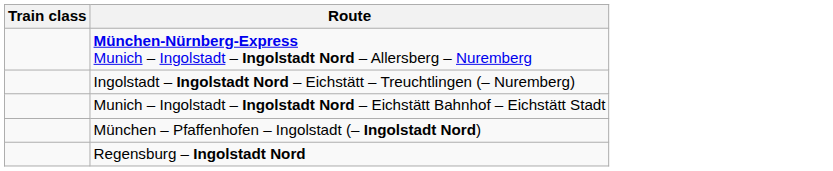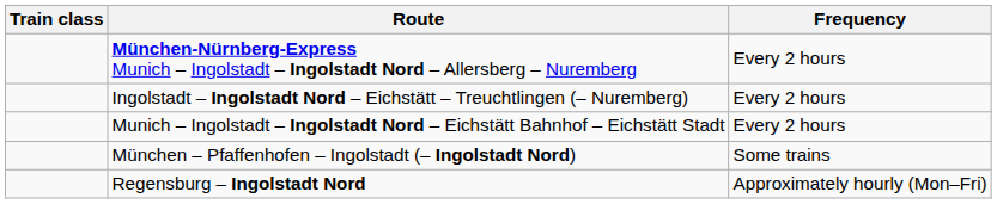 <table class="wikitable">
 <tr>
 <th>Train class</th>
 <th>Route</th>
+<th>Frequency</th>
 </tr>
 <tr>
 <td align="center"></td>
 <td><strong><a href='#'>München-Nürnberg-Express</a></strong><br> <a href='#'>Munich</a> – <a href='#'>Ingolstadt</a> – <strong>Ingolstadt Nord</strong> – Allersberg – <a href='#'>Nuremberg</a></td>
+<td>Every 2 hours</td>
 </tr>
 <tr>
 <td align="center"></td>
 <td>Ingolstadt – <strong>Ingolstadt Nord</strong> – Eichstätt – Treuchtlingen (– Nuremberg)</td>
+<td>Every 2 hours</td>
 </tr>
 <tr>
 <td align="center"></td>
 <td>Munich  – Ingolstadt – <strong>Ingolstadt Nord</strong> – Eichstätt Bahnhof – Eichstätt Stadt</td>
+<td>Every 2 hours</td>
 </tr>
 <tr>
 <td align="center"></td>
 <td>München – Pfaffenhofen – Ingolstadt (– <strong>Ingolstadt Nord</strong>)</td>
+<td>Some trains</td>
 </tr>
 <tr>
 <td align="center"></td>
 <td>Regensburg – <strong>Ingolstadt Nord</strong></td>
+<td>Approximately hourly (Mon–Fri)</td>
 </tr>
 </table>
